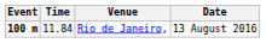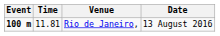 <table class="wikitable" style="border-collapse: collapse; font-size: 95%;">
 <tr>
 <th scope=col>Event</th>
 <th scope=col>Time</th>
 <th scope=col>Venue</th>
 <th scope=col>Date</th>
 </tr>
 <tr>
 <td><strong>100 m</strong></td>
-<td>11.84</td>
+<td>11.81</td>
 <td><a href='#'>Rio de Janeiro</a>, </td>
 <td>13 August 2016</td>
 </tr>
 </table>
